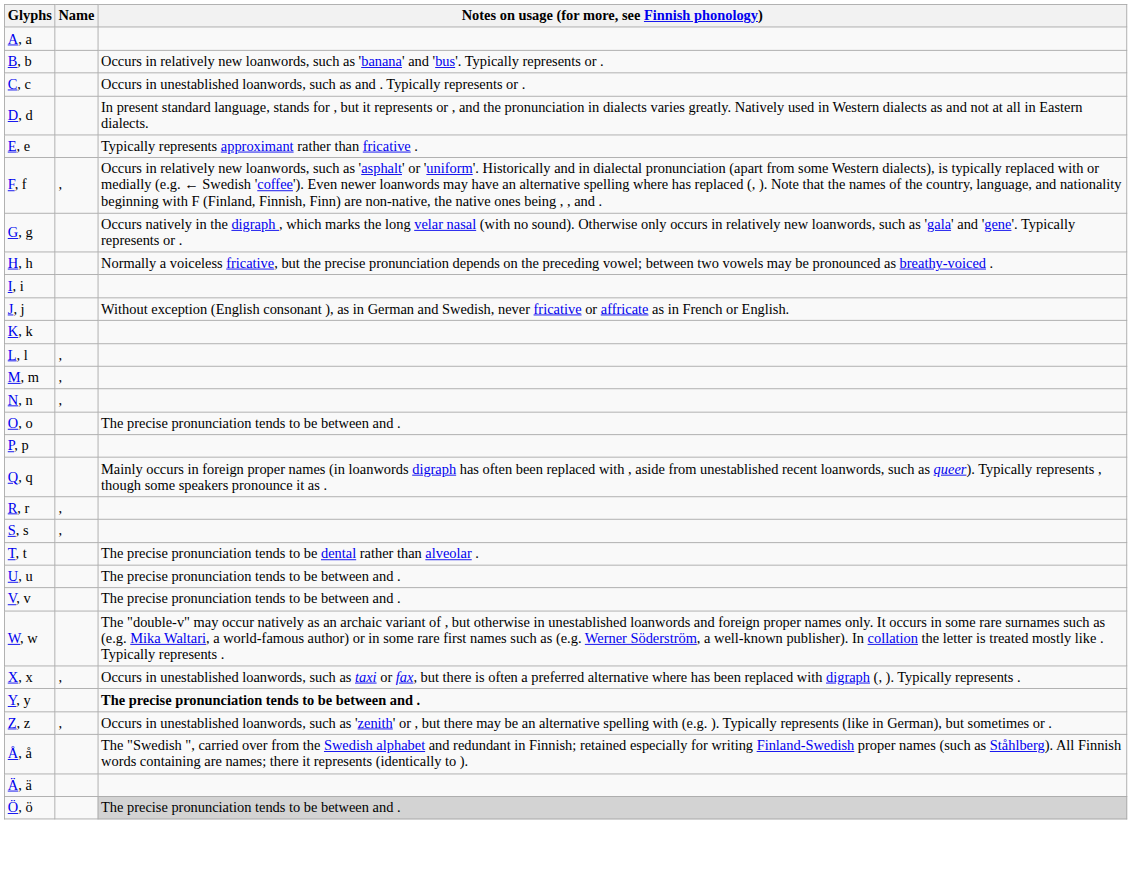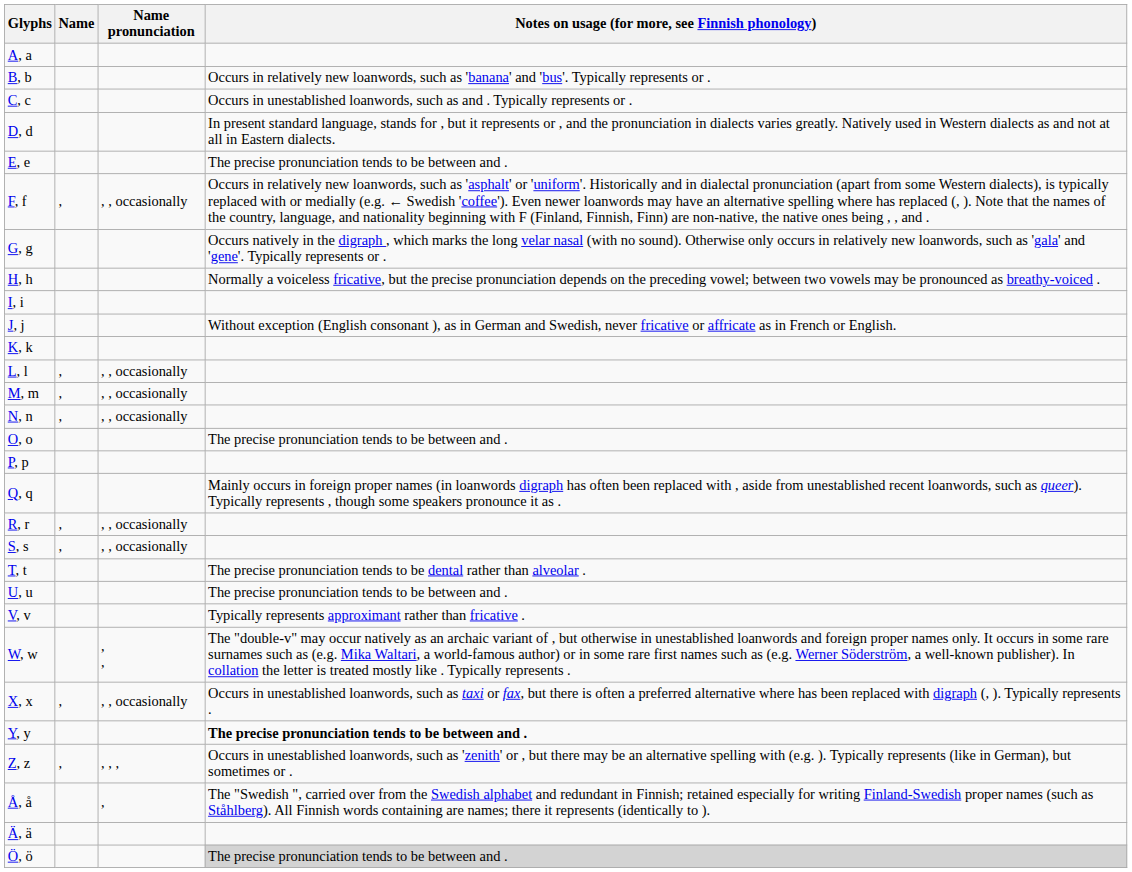 <table class="wikitable">
 <tr>
 <th>Glyphs</th>
 <th>Name</th>
+<th>Name pronunciation</th>
 <th>Notes on usage (for more, see <a href='#'>Finnish phonology</a>)</th>
 </tr>
 <tr>
 <td><a href='#'>A</a>, a</td>
 <td></td>
 <td></td>
+<td></td>
 </tr>
 <tr>
 <td><a href='#'>B</a>, b</td>
+<td></td>
 <td></td>
 <td>Occurs in relatively new loanwords, such as  '<a href='#'>banana</a>' and  '<a href='#'>bus</a>'. Typically represents  or .</td>
 </tr>
 <tr>
 <td><a href='#'>C</a>, c</td>
 <td></td>
+<td></td>
 <td>Occurs in unestablished loanwords, such as  and . Typically represents  or .</td>
 </tr>
 <tr>
 <td><a href='#'>D</a>, d</td>
+<td></td>
 <td></td>
 <td>In present standard language,  stands for , but it represents  or , and the pronunciation in dialects varies greatly. Natively used in Western dialects as  and not at all in Eastern dialects.</td>
 </tr>
 <tr>
 <td><a href='#'>E</a>, e</td>
 <td></td>
-<td>Typically represents <a href='#'>approximant</a>  rather than <a href='#'>fricative</a> .</td>
+<td></td>
+<td>The precise pronunciation tends to be between  and .</td>
 </tr>
 <tr>
 <td><a href='#'>F</a>, f</td>
 <td>, </td>
+<td>, , occasionally <span></span></td>
 <td>Occurs in relatively new loanwords, such as  '<a href='#'>asphalt</a>' or  '<a href='#'>uniform</a>'. Historically and in dialectal pronunciation (apart from some Western dialects),  is typically replaced with  or medially  (e.g.   ← Swedish  '<a href='#'>coffee</a>'). Even newer loanwords may have an alternative spelling where  has replaced  (, ). Note that the names of the country, language, and nationality beginning with F (Finland, Finnish, Finn) are non-native, the native ones being , , and .</td>
 </tr>
 <tr>
 <td><a href='#'>G</a>, g</td>
 <td></td>
+<td></td>
 <td>Occurs natively in the <a href='#'>digraph </a>, which marks the long <a href='#'>velar nasal</a>  (with no  sound). Otherwise  only occurs in relatively new loanwords, such as  '<a href='#'>gala</a>' and  '<a href='#'>gene</a>'. Typically represents  or  .</td>
 </tr>
 <tr>
 <td><a href='#'>H</a>, h</td>
+<td></td>
 <td></td>
 <td>Normally a voiceless <a href='#'>fricative</a>, but the precise pronunciation depends on the preceding vowel; between two vowels may be pronounced as <a href='#'>breathy-voiced</a> .</td>
 </tr>
 <tr>
 <td><a href='#'>I</a>, i</td>
 <td></td>
 <td></td>
+<td></td>
 </tr>
 <tr>
 <td><a href='#'>J</a>, j</td>
+<td></td>
 <td></td>
 <td>Without exception  (English consonant ), as in German and Swedish, never <a href='#'>fricative</a> or <a href='#'>affricate</a> as in French or English.</td>
 </tr>
 <tr>
 <td><a href='#'>K</a>, k</td>
 <td></td>
 <td></td>
+<td></td>
 </tr>
 <tr>
 <td><a href='#'>L</a>, l</td>
 <td>, </td>
+<td>, , occasionally <span></span></td>
 <td></td>
 </tr>
 <tr>
 <td><a href='#'>M</a>, m</td>
 <td>, </td>
+<td>, , occasionally <span></span></td>
 <td></td>
 </tr>
 <tr>
 <td><a href='#'>N</a>, n</td>
 <td>, </td>
+<td>, , occasionally <span></span></td>
 <td></td>
 </tr>
 <tr>
 <td><a href='#'>O</a>, o</td>
+<td></td>
 <td></td>
 <td>The precise pronunciation tends to be between  and .</td>
 </tr>
 <tr>
 <td><a href='#'>P</a>, p</td>
 <td></td>
 <td></td>
+<td></td>
 </tr>
 <tr>
 <td><a href='#'>Q</a>, q</td>
+<td></td>
 <td></td>
 <td>Mainly occurs in foreign proper names (in loanwords <a href='#'>digraph</a>  has often been replaced with , aside from unestablished recent loanwords, such as <em><a href='#'>queer</a></em>). Typically represents , though some speakers pronounce it as .</td>
 </tr>
 <tr>
 <td><a href='#'>R</a>, r</td>
 <td>, </td>
+<td>, , occasionally <span></span></td>
 <td></td>
 </tr>
 <tr>
 <td><a href='#'>S</a>, s</td>
 <td>, </td>
+<td>, , occasionally <span></span></td>
 <td></td>
 </tr>
 <tr>
 <td><a href='#'>T</a>, t</td>
+<td></td>
 <td></td>
 <td>The precise pronunciation tends to be <a href='#'>dental</a>  rather than <a href='#'>alveolar</a> .</td>
 </tr>
 <tr>
 <td><a href='#'>U</a>, u</td>
 <td></td>
+<td></td>
 <td>The precise pronunciation tends to be between  and .</td>
 </tr>
 <tr>
 <td><a href='#'>V</a>, v</td>
 <td></td>
-<td>The precise pronunciation tends to be between  and .</td>
+<td></td>
+<td>Typically represents <a href='#'>approximant</a>  rather than <a href='#'>fricative</a> .</td>
 </tr>
 <tr>
 <td><a href='#'>W</a>, w</td>
 <td><br></td>
+<td>, <br>, <br></td>
 <td>The "double-v" may occur natively as an archaic variant of , but otherwise in unestablished loanwords and foreign proper names only. It occurs in some rare surnames such as  (e.g. <a href='#'>Mika Waltari</a>, a world-famous author) or in some rare first names such as  (e.g. <a href='#'>Werner Söderström</a>, a well-known publisher). In <a href='#'>collation</a> the letter  is treated mostly like . Typically represents .</td>
 </tr>
 <tr>
 <td><a href='#'>X</a>, x</td>
 <td>, </td>
+<td>, <span></span>, occasionally  <span></span></td>
 <td>Occurs in unestablished loanwords, such as <em><a href='#'>taxi</a></em> or <em><a href='#'>fax</a></em>, but there is often a preferred alternative where  has been replaced with <a href='#'>digraph</a>  (, ). Typically represents .</td>
 </tr>
 <tr>
 <td><a href='#'>Y</a>, y</td>
+<td></td>
 <td></td>
 <td><strong>The precise pronunciation tends to be between  and .</strong></td>
 </tr>
 <tr>
 <td><a href='#'>Z</a>, z</td>
 <td>, </td>
+<td>, , , </td>
 <td>Occurs in unestablished loanwords, such as   '<a href='#'>zenith</a>' or , but there may be an alternative spelling with  (e.g. ). Typically represents  (like in German), but sometimes  or .</td>
 </tr>
 <tr>
 <td><a href='#'>Å</a>, å</td>
 <td></td>
+<td>, <span></span></td>
 <td>The "Swedish ", carried over from the <a href='#'>Swedish alphabet</a> and redundant in Finnish; retained especially for writing <a href='#'>Finland-Swedish</a> proper names (such as <a href='#'>Ståhlberg</a>). All Finnish words containing  are names; there it represents  (identically to ).</td>
 </tr>
 <tr>
 <td><a href='#'>Ä</a>, ä</td>
 <td></td>
 <td></td>
+<td></td>
 </tr>
 <tr>
 <td><a href='#'>Ö</a>, ö</td>
 <td></td>
+<td></td>
 <td style="background: lightgrey;">The precise pronunciation tends to be between  and .</td>
 </tr>
 </table>
